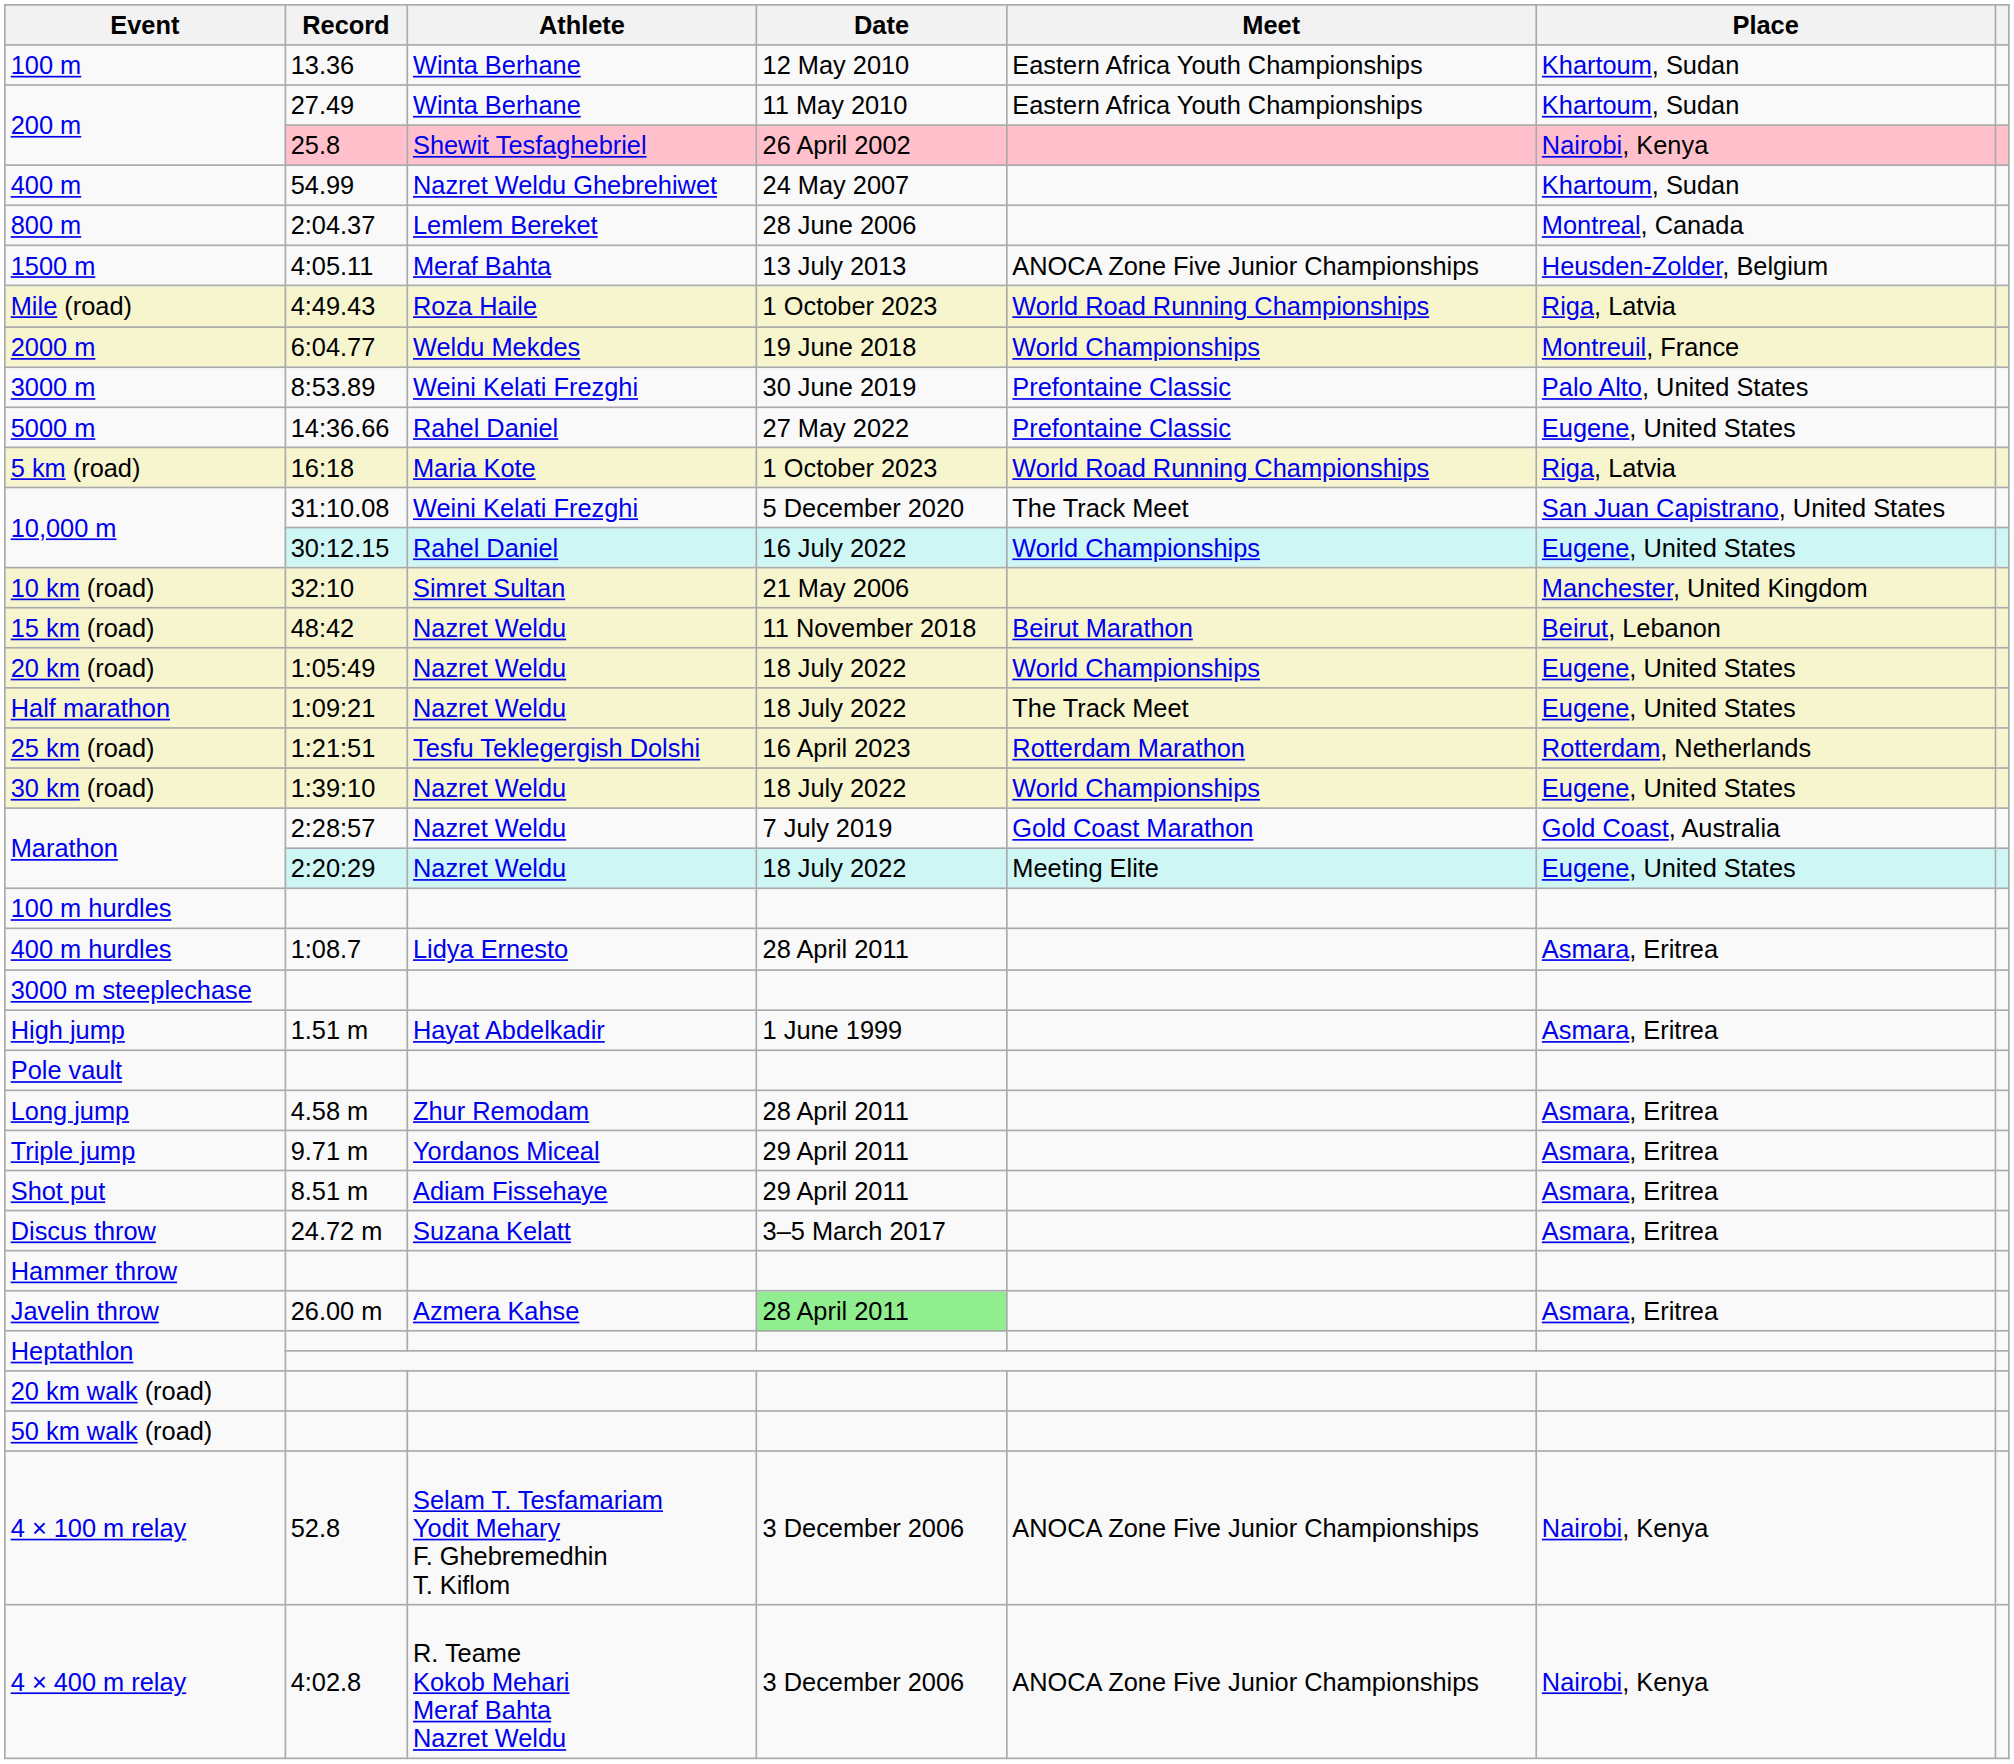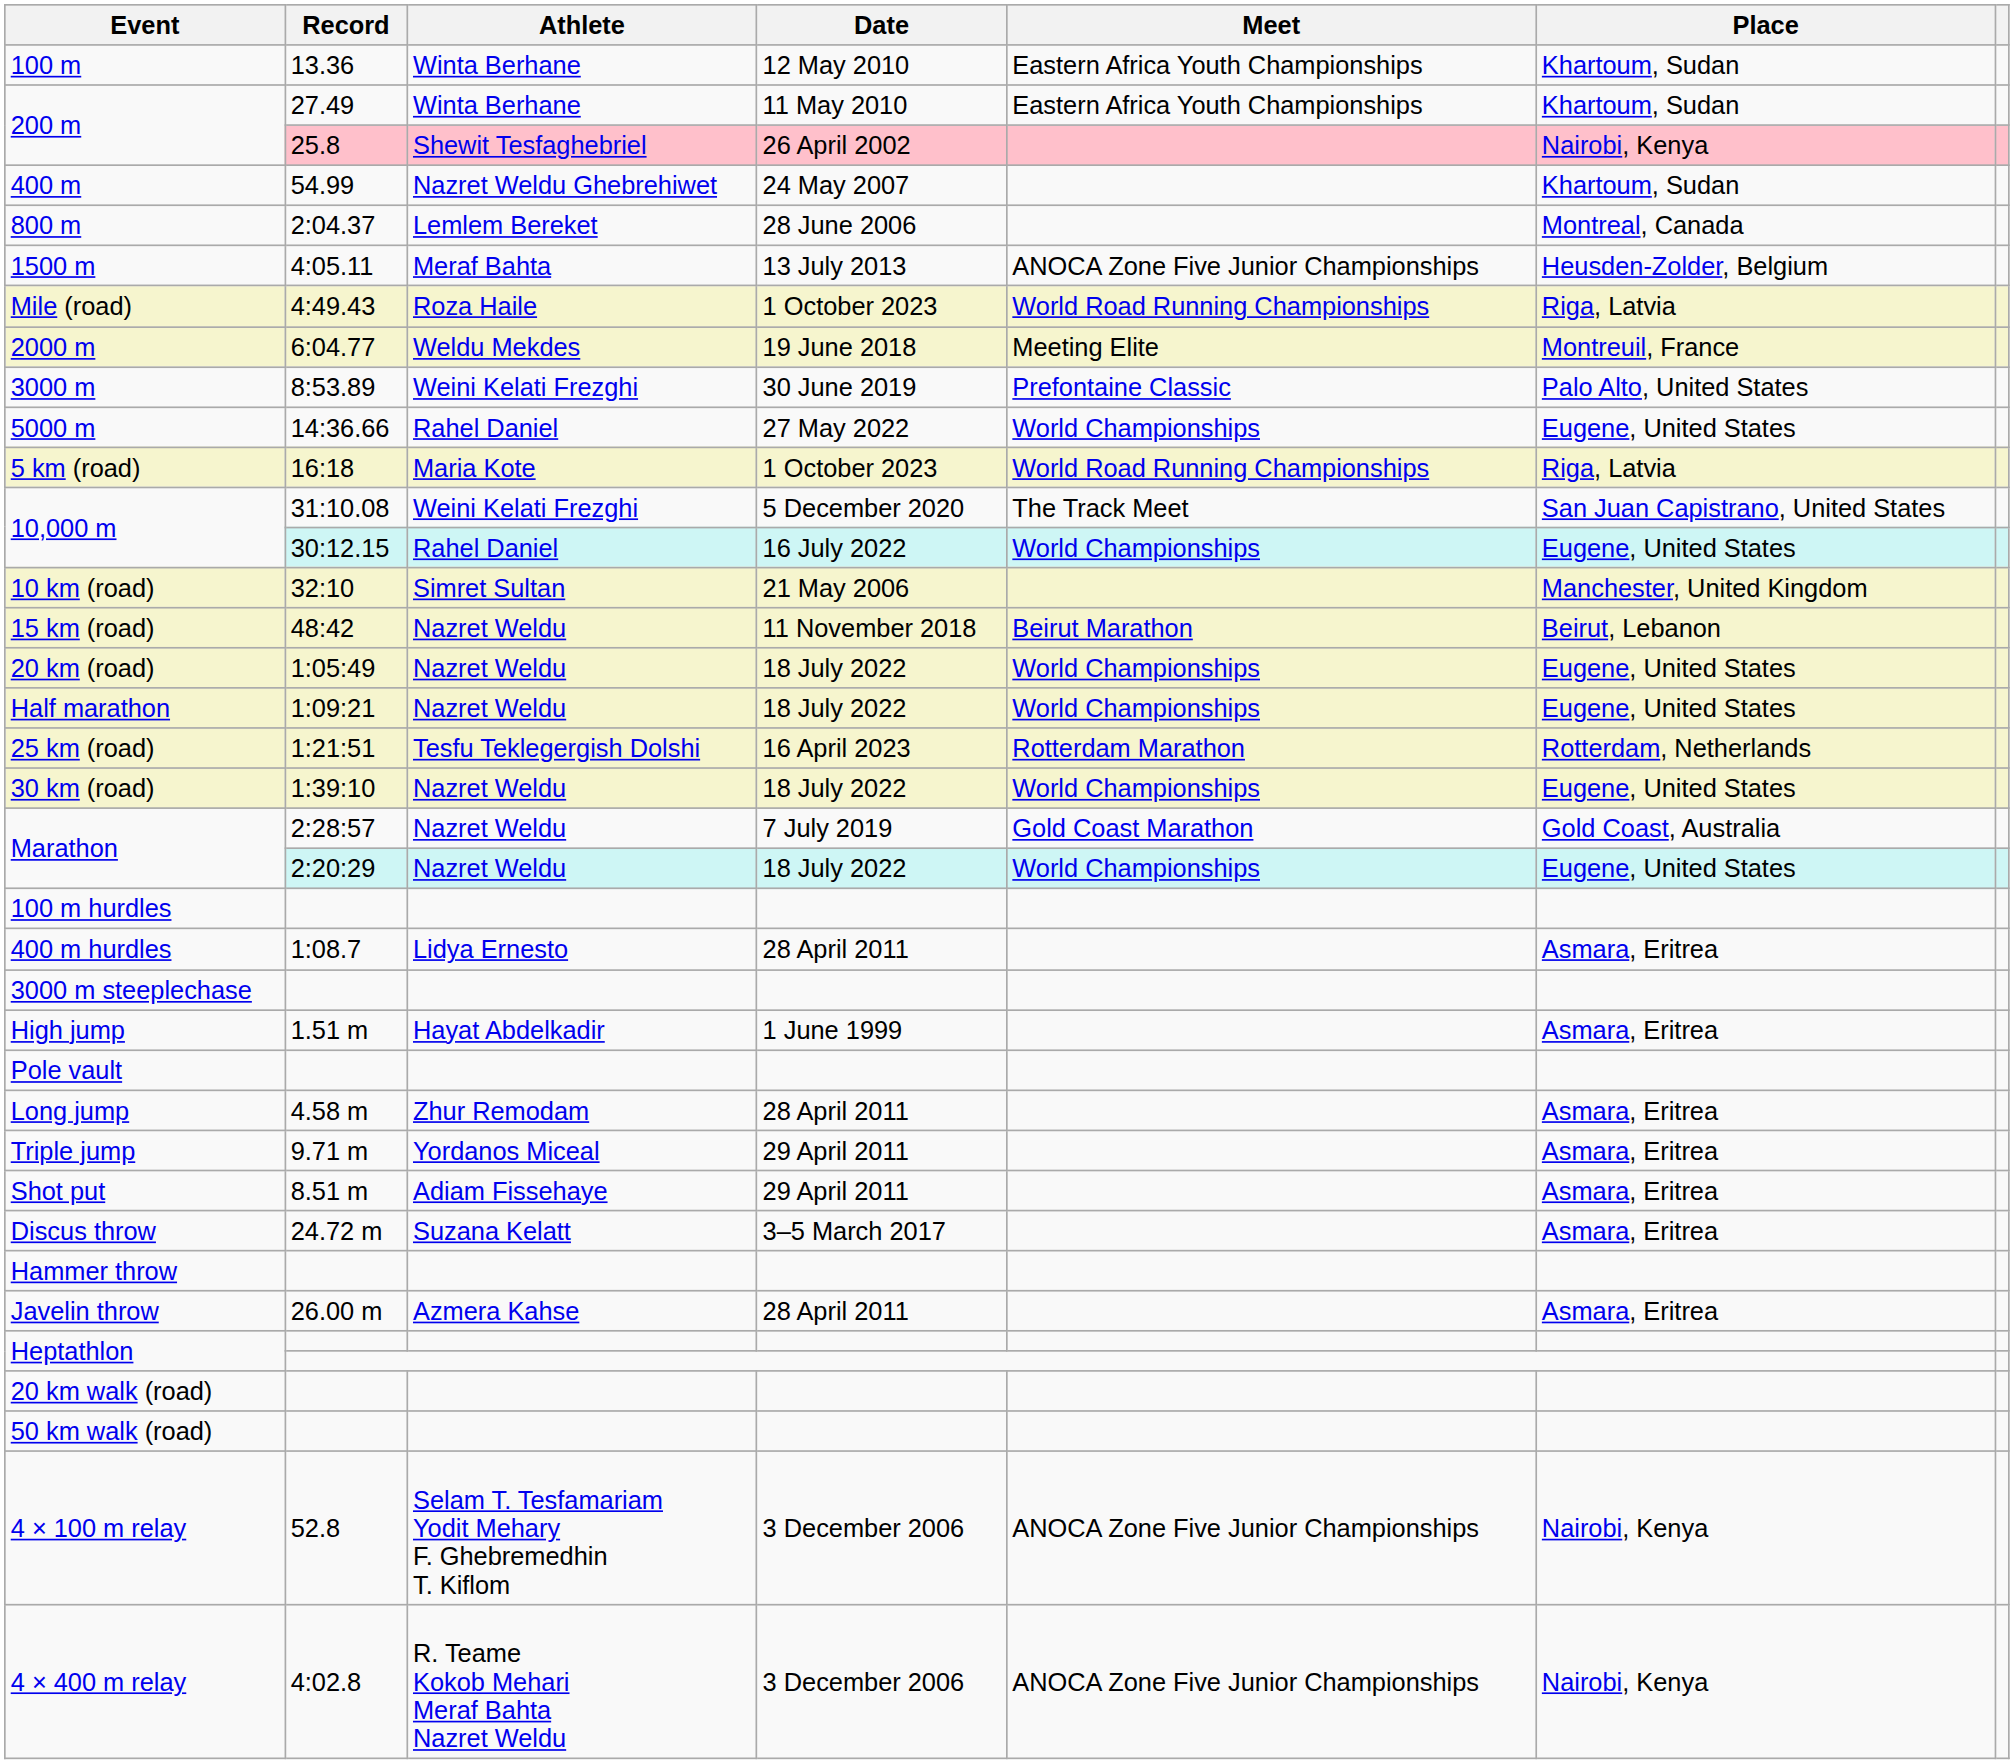 <table class="wikitable" style="font-size:95%; width: 95%;">
 <tr>
 <th>Event</th>
 <th>Record</th>
 <th>Athlete</th>
 <th>Date</th>
 <th>Meet</th>
 <th>Place</th>
 <th></th>
 </tr>
 <tr>
 <td><a href='#'>100 m</a></td>
 <td>13.36 </td>
 <td><a href='#'>Winta Berhane</a></td>
 <td>12 May 2010</td>
 <td>Eastern Africa Youth Championships</td>
 <td><a href='#'>Khartoum</a>, Sudan</td>
 <td></td>
 </tr>
 <tr>
 <td rowspan=2><a href='#'>200 m</a></td>
 <td>27.49 </td>
 <td><a href='#'>Winta Berhane</a></td>
 <td>11 May 2010</td>
 <td>Eastern Africa Youth Championships</td>
 <td><a href='#'>Khartoum</a>, Sudan</td>
 <td></td>
 </tr>
 <tr style="background:pink">
 <td>25.8 </td>
 <td><a href='#'>Shewit Tesfaghebriel</a></td>
 <td>26 April 2002</td>
 <td></td>
 <td><a href='#'>Nairobi</a>, Kenya</td>
 <td></td>
 </tr>
 <tr>
 <td><a href='#'>400 m</a></td>
 <td>54.99</td>
 <td><a href='#'>Nazret Weldu Ghebrehiwet</a></td>
 <td>24 May 2007</td>
 <td></td>
 <td><a href='#'>Khartoum</a>, Sudan</td>
 <td></td>
 </tr>
 <tr>
 <td><a href='#'>800 m</a></td>
 <td>2:04.37</td>
 <td><a href='#'>Lemlem Bereket</a></td>
 <td>28 June 2006</td>
 <td></td>
 <td><a href='#'>Montreal</a>, Canada</td>
 <td></td>
 </tr>
 <tr>
 <td><a href='#'>1500 m</a></td>
 <td>4:05.11</td>
 <td><a href='#'>Meraf Bahta</a></td>
 <td>13 July 2013</td>
 <td>ANOCA Zone Five Junior Championships</td>
 <td><a href='#'>Heusden-Zolder</a>, Belgium</td>
 <td></td>
 </tr>
 <tr style="background:#f6F5CE;">
 <td><a href='#'>Mile</a> (road)</td>
 <td>4:49.43 </td>
 <td><a href='#'>Roza Haile</a></td>
 <td>1 October 2023</td>
 <td><a href='#'>World Road Running Championships</a></td>
 <td><a href='#'>Riga</a>, Latvia</td>
 <td></td>
 </tr>
 <tr style="background:#f6F5CE;">
 <td><a href='#'>2000 m</a></td>
 <td>6:04.77</td>
 <td><a href='#'>Weldu Mekdes</a></td>
 <td>19 June 2018</td>
-<td><a href='#'>World Championships</a></td>
+<td>Meeting Elite</td>
 <td><a href='#'>Montreuil</a>, France</td>
 <td></td>
 </tr>
 <tr>
 <td><a href='#'>3000 m</a></td>
 <td>8:53.89</td>
 <td><a href='#'>Weini Kelati Frezghi</a></td>
 <td>30 June 2019</td>
 <td><a href='#'>Prefontaine Classic</a></td>
 <td><a href='#'>Palo Alto</a>, United States</td>
 <td></td>
 </tr>
 <tr>
 <td><a href='#'>5000 m</a></td>
 <td>14:36.66</td>
 <td><a href='#'>Rahel Daniel</a></td>
 <td>27 May 2022</td>
-<td><a href='#'>Prefontaine Classic</a></td>
+<td><a href='#'>World Championships</a></td>
 <td><a href='#'>Eugene</a>, United States</td>
 <td></td>
 </tr>
 <tr style="background:#f6F5CE;">
 <td><a href='#'>5 km</a> (road)</td>
 <td>16:18 </td>
 <td><a href='#'>Maria Kote</a></td>
 <td>1 October 2023</td>
 <td><a href='#'>World Road Running Championships</a></td>
 <td><a href='#'>Riga</a>, Latvia</td>
 <td></td>
 </tr>
 <tr>
 <td rowspan=2><a href='#'>10,000 m</a></td>
 <td>31:10.08</td>
 <td><a href='#'>Weini Kelati Frezghi</a></td>
 <td>5 December 2020</td>
 <td>The Track Meet</td>
 <td><a href='#'>San Juan Capistrano</a>, United States</td>
 <td></td>
 </tr>
 <tr bgcolor=#CEF6F5>
 <td>30:12.15</td>
 <td><a href='#'>Rahel Daniel</a></td>
 <td>16 July 2022</td>
 <td><a href='#'>World Championships</a></td>
 <td><a href='#'>Eugene</a>, United States</td>
 <td></td>
 </tr>
 <tr style="background:#f6F5CE;">
 <td><a href='#'>10 km</a> (road)</td>
 <td>32:10</td>
 <td><a href='#'>Simret Sultan</a></td>
 <td>21 May 2006</td>
 <td></td>
 <td><a href='#'>Manchester</a>, United Kingdom</td>
 <td></td>
 </tr>
 <tr style="background:#f6F5CE;">
 <td><a href='#'>15 km</a> (road)</td>
 <td>48:42</td>
 <td><a href='#'>Nazret Weldu</a></td>
 <td>11 November 2018</td>
 <td><a href='#'>Beirut Marathon</a></td>
 <td><a href='#'>Beirut</a>, Lebanon</td>
 <td></td>
 </tr>
 <tr style="background:#f6F5CE;">
 <td><a href='#'>20 km</a> (road)</td>
 <td>1:05:49</td>
 <td><a href='#'>Nazret Weldu</a></td>
 <td>18 July 2022</td>
 <td><a href='#'>World Championships</a></td>
 <td><a href='#'>Eugene</a>, United States</td>
 <td></td>
 </tr>
 <tr style="background:#f6F5CE;">
 <td><a href='#'>Half marathon</a></td>
 <td>1:09:21</td>
 <td><a href='#'>Nazret Weldu</a></td>
 <td>18 July 2022</td>
-<td>The Track Meet</td>
+<td><a href='#'>World Championships</a></td>
 <td><a href='#'>Eugene</a>, United States</td>
 <td></td>
 </tr>
 <tr style="background:#f6F5CE;">
 <td><a href='#'>25 km</a> (road)</td>
 <td>1:21:51 </td>
 <td><a href='#'>Tesfu Teklegergish Dolshi</a></td>
 <td>16 April 2023</td>
 <td><a href='#'>Rotterdam Marathon</a></td>
 <td><a href='#'>Rotterdam</a>, Netherlands</td>
 <td></td>
 </tr>
 <tr style="background:#f6F5CE;">
 <td><a href='#'>30 km</a> (road)</td>
 <td>1:39:10</td>
 <td><a href='#'>Nazret Weldu</a></td>
 <td>18 July 2022</td>
 <td><a href='#'>World Championships</a></td>
 <td><a href='#'>Eugene</a>, United States</td>
 <td></td>
 </tr>
 <tr>
 <td rowspan=2><a href='#'>Marathon</a></td>
 <td>2:28:57</td>
 <td><a href='#'>Nazret Weldu</a></td>
 <td>7 July 2019</td>
 <td><a href='#'>Gold Coast Marathon</a></td>
 <td><a href='#'>Gold Coast</a>, Australia</td>
 <td></td>
 </tr>
 <tr bgcolor=#CEF6F5>
 <td>2:20:29</td>
 <td><a href='#'>Nazret Weldu</a></td>
 <td>18 July 2022</td>
-<td>Meeting Elite</td>
+<td><a href='#'>World Championships</a></td>
 <td><a href='#'>Eugene</a>, United States</td>
 <td></td>
 </tr>
 <tr>
 <td><a href='#'>100 m hurdles</a></td>
 <td></td>
 <td></td>
 <td></td>
 <td></td>
 <td></td>
 <td></td>
 </tr>
 <tr>
 <td><a href='#'>400 m hurdles</a></td>
 <td>1:08.7</td>
 <td><a href='#'>Lidya Ernesto</a></td>
 <td>28 April 2011</td>
 <td></td>
 <td><a href='#'>Asmara</a>, Eritrea</td>
 <td></td>
 </tr>
 <tr>
 <td><a href='#'>3000 m steeplechase</a></td>
 <td></td>
 <td></td>
 <td></td>
 <td></td>
 <td></td>
 <td></td>
 </tr>
 <tr>
 <td><a href='#'>High jump</a></td>
 <td>1.51 m</td>
 <td><a href='#'>Hayat Abdelkadir</a></td>
 <td>1 June 1999</td>
 <td></td>
 <td><a href='#'>Asmara</a>, Eritrea</td>
 <td></td>
 </tr>
 <tr>
 <td><a href='#'>Pole vault</a></td>
 <td></td>
 <td></td>
 <td></td>
 <td></td>
 <td></td>
 <td></td>
 </tr>
 <tr>
 <td><a href='#'>Long jump</a></td>
 <td>4.58 m</td>
 <td><a href='#'>Zhur Remodam</a></td>
 <td>28 April 2011</td>
 <td></td>
 <td><a href='#'>Asmara</a>, Eritrea</td>
 <td></td>
 </tr>
 <tr>
 <td><a href='#'>Triple jump</a></td>
 <td>9.71 m</td>
 <td><a href='#'>Yordanos Miceal</a></td>
 <td>29 April 2011</td>
 <td></td>
 <td><a href='#'>Asmara</a>, Eritrea</td>
 <td></td>
 </tr>
 <tr>
 <td><a href='#'>Shot put</a></td>
 <td>8.51 m</td>
 <td><a href='#'>Adiam Fissehaye</a></td>
 <td>29 April 2011</td>
 <td></td>
 <td><a href='#'>Asmara</a>, Eritrea</td>
 <td></td>
 </tr>
 <tr>
 <td><a href='#'>Discus throw</a></td>
 <td>24.72 m</td>
 <td><a href='#'>Suzana Kelatt</a></td>
 <td>3–5 March 2017</td>
 <td></td>
 <td><a href='#'>Asmara</a>, Eritrea</td>
 <td></td>
 </tr>
 <tr>
 <td><a href='#'>Hammer throw</a></td>
 <td></td>
 <td></td>
 <td></td>
 <td></td>
 <td></td>
 <td></td>
 </tr>
 <tr>
 <td><a href='#'>Javelin throw</a></td>
 <td>26.00 m</td>
 <td><a href='#'>Azmera Kahse</a></td>
-<td style="background: lightgreen;">28 April 2011</td>
+<td>28 April 2011</td>
 <td></td>
 <td><a href='#'>Asmara</a>, Eritrea</td>
 <td></td>
 </tr>
 <tr>
 <td rowspan=2><a href='#'>Heptathlon</a></td>
 <td></td>
 <td></td>
 <td></td>
 <td></td>
 <td></td>
 <td></td>
 </tr>
 <tr>
 <td colspan=5></td>
 <td></td>
 </tr>
 <tr>
 <td><a href='#'>20 km walk</a> (road)</td>
 <td></td>
 <td></td>
 <td></td>
 <td></td>
 <td></td>
 <td></td>
 </tr>
 <tr>
 <td><a href='#'>50 km walk</a> (road)</td>
 <td></td>
 <td></td>
 <td></td>
 <td></td>
 <td></td>
 <td></td>
 </tr>
 <tr>
 <td><a href='#'>4 × 100 m relay</a></td>
 <td>52.8</td>
 <td><br><a href='#'>Selam T. Tesfamariam</a><br><a href='#'>Yodit Mehary</a><br>F. Ghebremedhin<br>T. Kiflom</td>
 <td>3 December 2006</td>
 <td>ANOCA Zone Five Junior Championships</td>
 <td><a href='#'>Nairobi</a>, Kenya</td>
 <td></td>
 </tr>
 <tr>
 <td><a href='#'>4 × 400 m relay</a></td>
 <td>4:02.8</td>
 <td><br>R. Teame<br><a href='#'>Kokob Mehari</a><br><a href='#'>Meraf Bahta</a><br><a href='#'>Nazret Weldu</a></td>
 <td>3 December 2006</td>
 <td>ANOCA Zone Five Junior Championships</td>
 <td><a href='#'>Nairobi</a>, Kenya</td>
 <td></td>
 </tr>
 </table>
